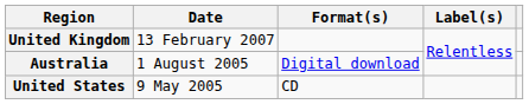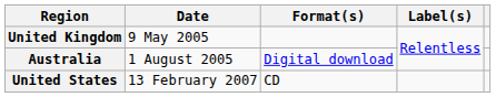 <table class="wikitable plainrowheaders">
 <tr>
 <th scope="col">Region</th>
 <th scope="col">Date</th>
 <th scope="col">Format(s)</th>
 <th scope="col">Label(s)</th>
 <th scope="col"></th>
 </tr>
 <tr>
 <th scope="row">United Kingdom</th>
-<td>13 February 2007</td>
+<td>9 May 2005</td>
 <td></td>
 <td rowspan="2"><a href='#'>Relentless</a></td>
 <td align="center"></td>
 </tr>
 <tr>
 <th scope="row">Australia</th>
 <td>1 August 2005</td>
 <td><a href='#'>Digital download</a></td>
 <td align="center"></td>
 </tr>
 <tr>
 <th scope="row">United States</th>
-<td>9 May 2005</td>
+<td>13 February 2007</td>
 <td>CD</td>
 <td></td>
 <td align="center"></td>
 </tr>
 </table>
